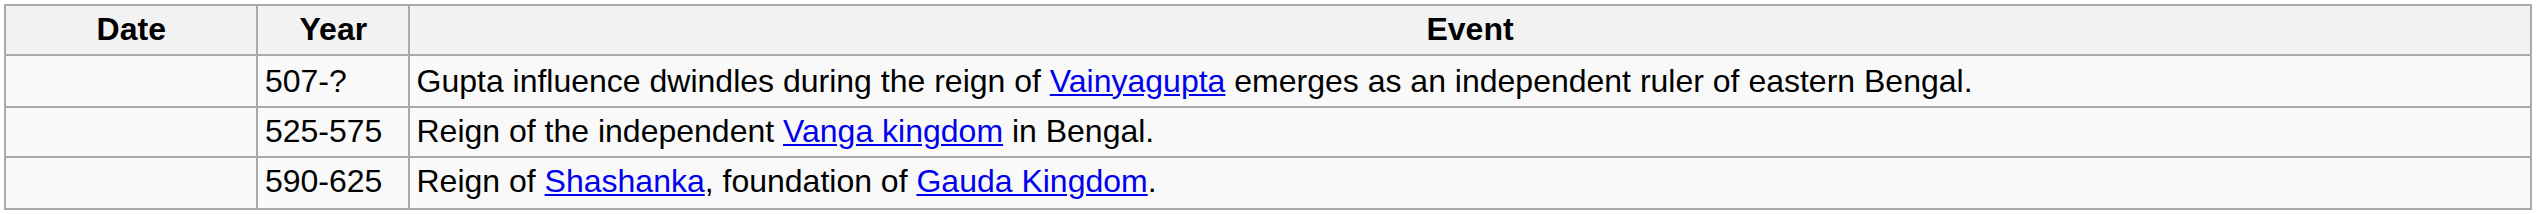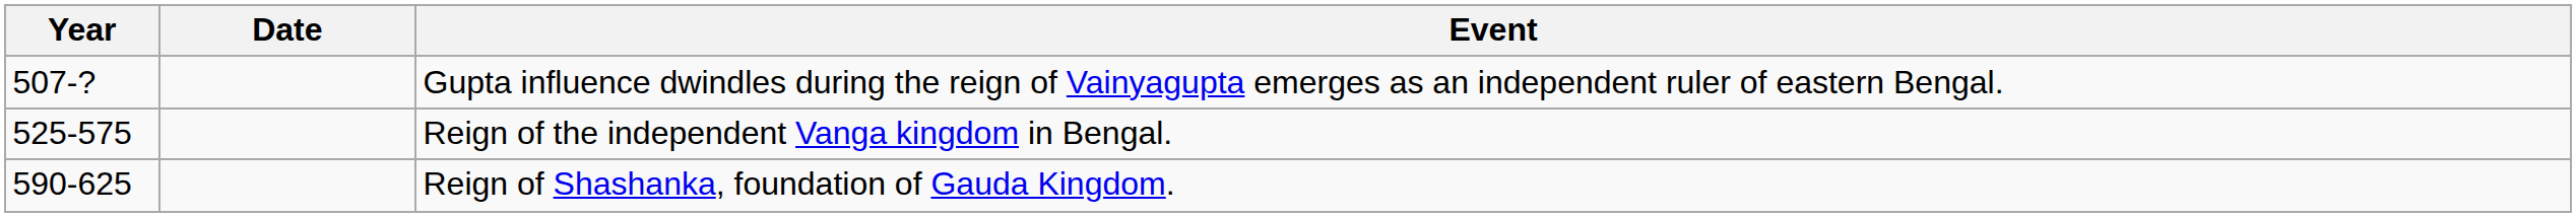 <table class="wikitable" width="100%">
 <tr>
+<th style="width:6%">Year</th>
 <th style="width:10%">Date</th>
-<th style="width:6%">Year</th>
 <th>Event</th>
 </tr>
 <tr>
+<td>507-?</td>
 <td></td>
-<td>507-?</td>
 <td>Gupta influence dwindles during the reign of <a href='#'>Vainyagupta</a> emerges as an independent ruler of eastern Bengal.</td>
 </tr>
 <tr>
+<td>525-575</td>
 <td></td>
-<td>525-575</td>
 <td>Reign of the independent <a href='#'>Vanga kingdom</a> in Bengal.</td>
 </tr>
 <tr>
+<td>590-625</td>
 <td></td>
-<td>590-625</td>
 <td>Reign of <a href='#'>Shashanka</a>, foundation of <a href='#'>Gauda Kingdom</a>.</td>
 </tr>
 </table>
